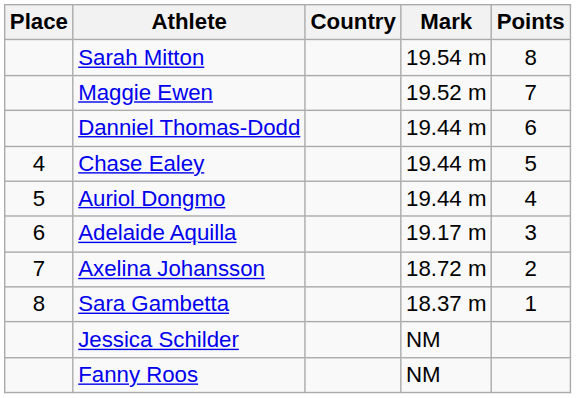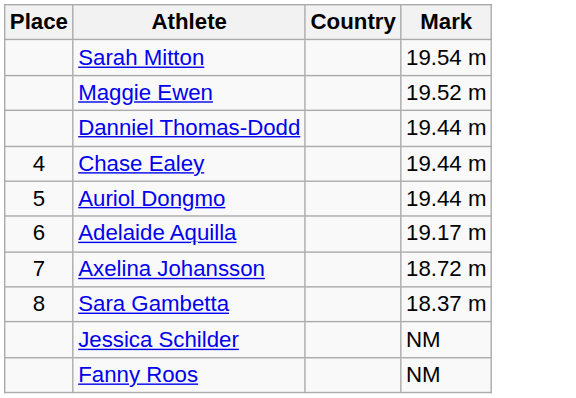 <table class="wikitable">
 <tr>
 <th>Place</th>
 <th>Athlete</th>
 <th>Country</th>
 <th>Mark</th>
-<th>Points</th>
 </tr>
 <tr>
 <td align=center></td>
 <td><a href='#'>Sarah Mitton</a></td>
 <td></td>
 <td>19.54 m</td>
-<td align=center>8</td>
 </tr>
 <tr>
 <td align=center></td>
 <td><a href='#'>Maggie Ewen</a></td>
 <td></td>
 <td>19.52 m</td>
-<td align=center>7</td>
 </tr>
 <tr>
 <td align=center></td>
 <td><a href='#'>Danniel Thomas-Dodd</a></td>
 <td></td>
 <td>19.44 m</td>
-<td align=center>6</td>
 </tr>
 <tr>
 <td align=center>4</td>
 <td><a href='#'>Chase Ealey</a></td>
 <td></td>
 <td>19.44 m</td>
-<td align=center>5</td>
 </tr>
 <tr>
 <td align=center>5</td>
 <td><a href='#'>Auriol Dongmo</a></td>
 <td></td>
 <td>19.44 m</td>
-<td align=center>4</td>
 </tr>
 <tr>
 <td align=center>6</td>
 <td><a href='#'>Adelaide Aquilla</a></td>
 <td></td>
 <td>19.17 m</td>
-<td align=center>3</td>
 </tr>
 <tr>
 <td align=center>7</td>
 <td><a href='#'>Axelina Johansson</a></td>
 <td></td>
 <td>18.72 m</td>
-<td align=center>2</td>
 </tr>
 <tr>
 <td align=center>8</td>
 <td><a href='#'>Sara Gambetta</a></td>
 <td></td>
 <td>18.37 m</td>
-<td align=center>1</td>
 </tr>
 <tr>
 <td align=center></td>
 <td><a href='#'>Jessica Schilder</a></td>
 <td></td>
 <td>NM</td>
-<td align=center></td>
 </tr>
 <tr>
 <td align=center></td>
 <td><a href='#'>Fanny Roos</a></td>
 <td></td>
 <td>NM</td>
-<td align=center></td>
 </tr>
 </table>
